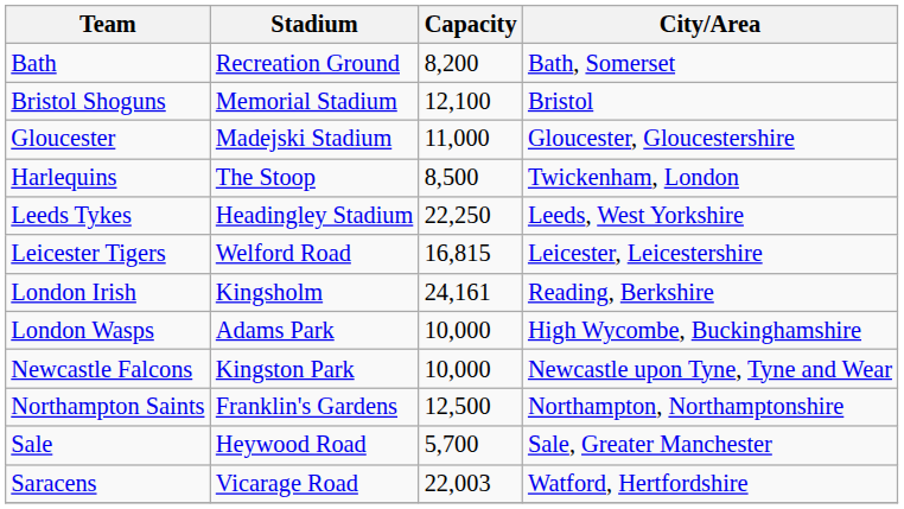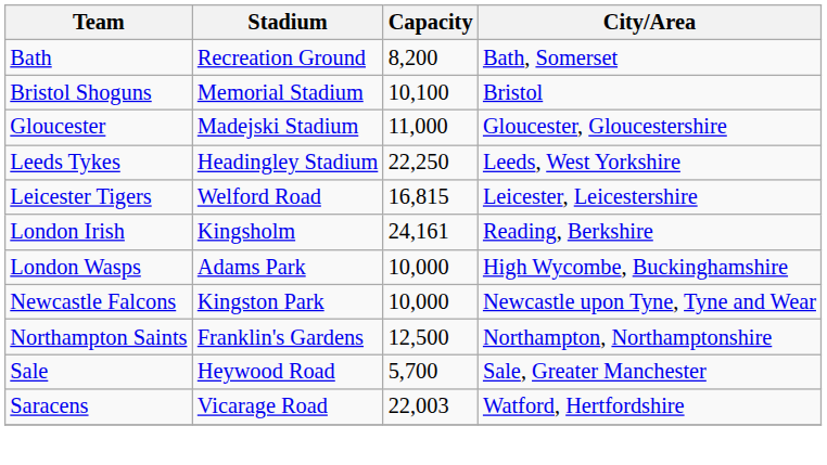 <table class="wikitable sortable">
 <tr>
 <th>Team</th>
 <th>Stadium</th>
 <th>Capacity</th>
 <th>City/Area</th>
 </tr>
 <tr>
 <td><a href='#'>Bath</a></td>
 <td><a href='#'>Recreation Ground</a></td>
 <td>8,200</td>
 <td><a href='#'>Bath</a>, <a href='#'>Somerset</a></td>
 </tr>
 <tr>
 <td><a href='#'>Bristol Shoguns</a></td>
 <td><a href='#'>Memorial Stadium</a></td>
-<td>12,100</td>
+<td>10,100</td>
 <td><a href='#'>Bristol</a></td>
 </tr>
 <tr>
 <td><a href='#'>Gloucester</a></td>
 <td><a href='#'>Madejski Stadium</a></td>
 <td>11,000</td>
 <td><a href='#'>Gloucester</a>, <a href='#'>Gloucestershire</a></td>
-</tr>
-<tr>
-<td><a href='#'>Harlequins</a></td>
-<td><a href='#'>The Stoop</a></td>
-<td>8,500</td>
-<td><a href='#'>Twickenham</a>, <a href='#'>London</a></td>
 </tr>
 <tr>
 <td><a href='#'>Leeds Tykes</a></td>
 <td><a href='#'>Headingley Stadium</a></td>
 <td>22,250</td>
 <td><a href='#'>Leeds</a>, <a href='#'>West Yorkshire</a></td>
 </tr>
 <tr>
 <td><a href='#'>Leicester Tigers</a></td>
 <td><a href='#'>Welford Road</a></td>
 <td>16,815</td>
 <td><a href='#'>Leicester</a>, <a href='#'>Leicestershire</a></td>
 </tr>
 <tr>
 <td><a href='#'>London Irish</a></td>
 <td><a href='#'>Kingsholm</a></td>
 <td>24,161</td>
 <td><a href='#'>Reading</a>, <a href='#'>Berkshire</a></td>
 </tr>
 <tr>
 <td><a href='#'>London Wasps</a></td>
 <td><a href='#'>Adams Park</a></td>
 <td>10,000</td>
 <td><a href='#'>High Wycombe</a>, <a href='#'>Buckinghamshire</a></td>
 </tr>
 <tr>
 <td><a href='#'>Newcastle Falcons</a></td>
 <td><a href='#'>Kingston Park</a></td>
 <td>10,000</td>
 <td><a href='#'>Newcastle upon Tyne</a>, <a href='#'>Tyne and Wear</a></td>
 </tr>
 <tr>
 <td><a href='#'>Northampton Saints</a></td>
 <td><a href='#'>Franklin's Gardens</a></td>
 <td>12,500</td>
 <td><a href='#'>Northampton</a>, <a href='#'>Northamptonshire</a></td>
 </tr>
 <tr>
 <td><a href='#'>Sale</a></td>
 <td><a href='#'>Heywood Road</a></td>
 <td>5,700</td>
 <td><a href='#'>Sale</a>, <a href='#'>Greater Manchester</a></td>
 </tr>
 <tr>
 <td><a href='#'>Saracens</a></td>
 <td><a href='#'>Vicarage Road</a></td>
 <td>22,003</td>
 <td><a href='#'>Watford</a>, <a href='#'>Hertfordshire</a></td>
 </tr>
 <tr>
 </tr>
 </table>
